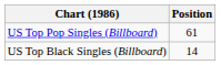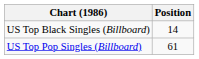 <table class="wikitable">
 <tr>
 <th>Chart (1986)</th>
 <th>Position</th>
 </tr>
 <tr>
+<td>US Top Black Singles (<em>Billboard</em>)</td>
+<td style="text-align:center;">14</td>
+</tr>
+<tr>
 <td><a href='#'>US Top Pop Singles (<em>Billboard</em>)</a></td>
 <td style="text-align:center;">61</td>
 </tr>
-<tr>
-<td>US Top Black Singles (<em>Billboard</em>)</td>
-<td style="text-align:center;">14</td>
-</tr>
 </table>
